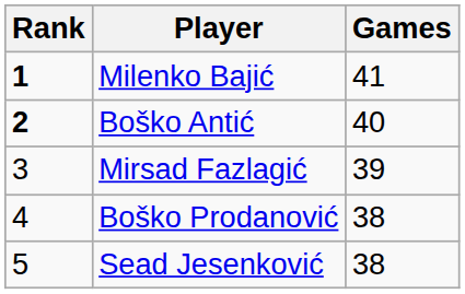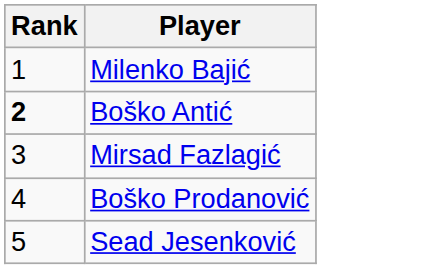 <table class="wikitable">
 <tr>
 <th>Rank</th>
 <th>Player</th>
-<th>Games</th>
 </tr>
 <tr>
-<td><strong>1</strong></td>
+<td>1</td>
 <td><a href='#'>Milenko Bajić</a></td>
-<td>41</td>
 </tr>
 <tr>
 <td><strong>2</strong></td>
 <td><a href='#'>Boško Antić</a></td>
-<td>40</td>
 </tr>
 <tr>
 <td>3</td>
 <td><a href='#'>Mirsad Fazlagić</a></td>
-<td>39</td>
 </tr>
 <tr>
 <td>4</td>
 <td><a href='#'>Boško Prodanović</a></td>
-<td>38</td>
 </tr>
 <tr>
 <td>5</td>
 <td><a href='#'>Sead Jesenković</a></td>
-<td>38</td>
 </tr>
 </table>
